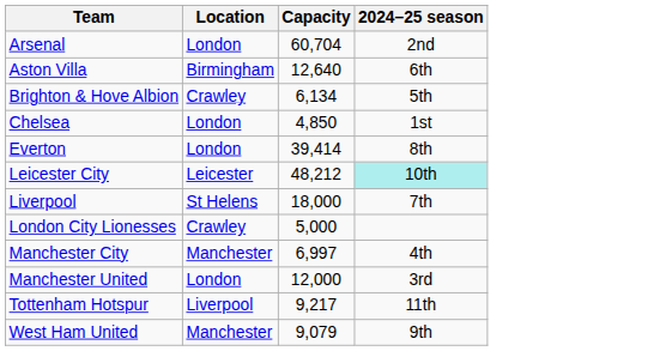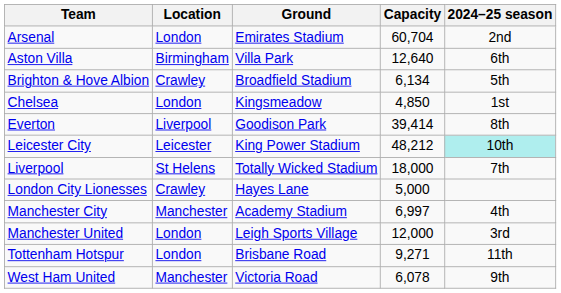 <table class="wikitable sortable">
 <tr>
 <th>Team</th>
 <th>Location</th>
+<th>Ground</th>
 <th>Capacity</th>
 <th data-sort-type=number>2024–25 season</th>
 </tr>
 <tr>
 <td><a href='#'>Arsenal</a></td>
 <td><a href='#'>London</a> </td>
+<td><a href='#'>Emirates Stadium</a></td>
 <td style="text-align:center">60,704</td>
 <td style="text-align:center">2nd</td>
 </tr>
 <tr>
 <td><a href='#'>Aston Villa</a></td>
 <td><a href='#'>Birmingham</a> </td>
+<td><a href='#'>Villa Park</a></td>
 <td style="text-align:center">12,640</td>
 <td style="text-align:center">6th</td>
 </tr>
 <tr>
 <td><a href='#'>Brighton & Hove Albion</a></td>
 <td><a href='#'>Crawley</a></td>
+<td><a href='#'>Broadfield Stadium</a></td>
 <td style="text-align:center">6,134</td>
 <td style="text-align:center">5th</td>
 </tr>
 <tr>
 <td><a href='#'>Chelsea</a></td>
 <td><a href='#'>London</a> </td>
+<td><a href='#'>Kingsmeadow</a></td>
 <td style="text-align:center">4,850</td>
 <td style="text-align:center">1st</td>
 </tr>
 <tr>
 <td><a href='#'>Everton</a></td>
-<td><a href='#'>London</a> </td>
+<td><a href='#'>Liverpool</a> </td>
+<td><a href='#'>Goodison Park</a></td>
 <td style="text-align:center">39,414</td>
 <td style="text-align:center">8th</td>
 </tr>
 <tr>
 <td><a href='#'>Leicester City</a></td>
 <td><a href='#'>Leicester</a></td>
+<td><a href='#'>King Power Stadium</a></td>
 <td style="text-align:center">48,212</td>
 <td style="background: paleturquoise; text-align:center">10th</td>
 </tr>
 <tr>
 <td><a href='#'>Liverpool</a></td>
 <td><a href='#'>St Helens</a></td>
+<td><a href='#'>Totally Wicked Stadium</a></td>
 <td style="text-align:center">18,000</td>
 <td style="text-align:center">7th</td>
 </tr>
 <tr>
 <td><a href='#'>London City Lionesses</a></td>
 <td><a href='#'>Crawley</a></td>
+<td><a href='#'>Hayes Lane</a></td>
 <td style="text-align:center">5,000</td>
 <td style="text-align:center"></td>
 </tr>
 <tr>
 <td><a href='#'>Manchester City</a></td>
 <td><a href='#'>Manchester</a> </td>
+<td><a href='#'>Academy Stadium</a></td>
 <td style="text-align:center">6,997</td>
 <td style="text-align:center">4th</td>
 </tr>
 <tr>
 <td><a href='#'>Manchester United</a></td>
 <td><a href='#'>London</a> </td>
+<td><a href='#'>Leigh Sports Village</a></td>
 <td style="text-align:center">12,000</td>
 <td style="text-align:center">3rd</td>
 </tr>
 <tr>
 <td><a href='#'>Tottenham Hotspur</a></td>
-<td><a href='#'>Liverpool</a> </td>
-<td style="text-align:center">9,217</td>
+<td><a href='#'>London</a> </td>
+<td><a href='#'>Brisbane Road</a></td>
+<td style="text-align:center">9,271</td>
 <td style="text-align:center">11th</td>
 </tr>
 <tr>
 <td><a href='#'>West Ham United</a></td>
 <td><a href='#'>Manchester</a> </td>
-<td style="text-align:center">9,079</td>
+<td><a href='#'>Victoria Road</a></td>
+<td style="text-align:center">6,078</td>
 <td style="text-align:center">9th</td>
 </tr>
 </table>
